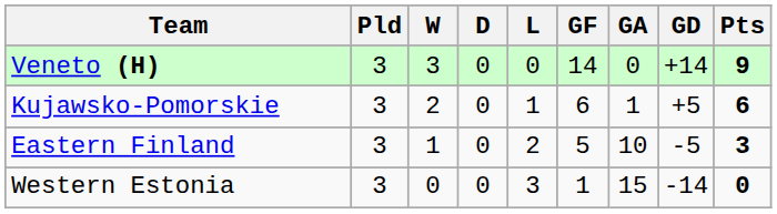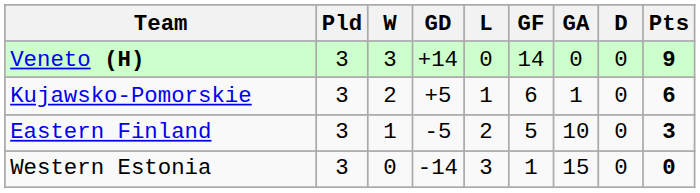 <table class="wikitable" style="text-align:center;">
 <tr>
 <th width=175>Team</th>
 <th width=20 abbr="Played">Pld</th>
 <th width=20 abbr="Won">W</th>
-<th width=20 abbr="Drawn">D</th>
+<th width=20 abbr="Goal difference">GD</th>
 <th width=20 abbr="Lost">L</th>
 <th width=20 abbr="Goals for">GF</th>
 <th width=20 abbr="Goals against">GA</th>
-<th width=20 abbr="Goal difference">GD</th>
+<th width=20 abbr="Drawn">D</th>
 <th width=20 abbr="Points">Pts</th>
 </tr>
 <tr bgcolor="#ccffcc">
 <td align=left> <a href='#'>Veneto</a> <strong>(H)</strong></td>
 <td>3</td>
 <td>3</td>
-<td>0</td>
+<td>+14</td>
 <td>0</td>
 <td>14</td>
 <td>0</td>
-<td>+14</td>
+<td>0</td>
 <td><strong>9</strong></td>
 </tr>
 <tr>
 <td align=left> <a href='#'>Kujawsko-Pomorskie</a></td>
 <td>3</td>
 <td>2</td>
-<td>0</td>
+<td>+5</td>
 <td>1</td>
 <td>6</td>
 <td>1</td>
-<td>+5</td>
+<td>0</td>
 <td><strong>6</strong></td>
 </tr>
 <tr>
 <td align=left> <a href='#'>Eastern Finland</a></td>
 <td>3</td>
 <td>1</td>
-<td>0</td>
+<td>-5</td>
 <td>2</td>
 <td>5</td>
 <td>10</td>
-<td>-5</td>
+<td>0</td>
 <td><strong>3</strong></td>
 </tr>
 <tr>
 <td align=left> Western Estonia</td>
 <td>3</td>
 <td>0</td>
-<td>0</td>
+<td>-14</td>
 <td>3</td>
 <td>1</td>
 <td>15</td>
-<td>-14</td>
+<td>0</td>
 <td><strong>0</strong></td>
 </tr>
 </table>
